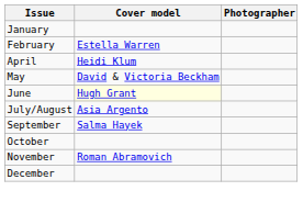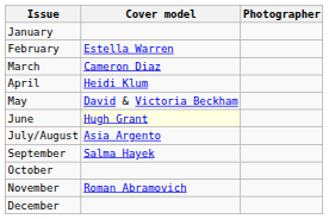 <table class="sortable wikitable">
 <tr>
 <th>Issue</th>
 <th>Cover model</th>
 <th>Photographer</th>
 </tr>
 <tr>
 <td>January</td>
 <td></td>
 <td></td>
 </tr>
 <tr>
 <td>February</td>
 <td><a href='#'>Estella Warren</a></td>
+<td></td>
+</tr>
+<tr>
+<td>March</td>
+<td><a href='#'>Cameron Diaz</a></td>
 <td></td>
 </tr>
 <tr>
 <td>April</td>
 <td><a href='#'>Heidi Klum</a></td>
 <td></td>
 </tr>
 <tr>
 <td>May</td>
 <td><a href='#'>David</a> & <a href='#'>Victoria Beckham</a></td>
 <td></td>
 </tr>
 <tr>
 <td>June</td>
 <td style="background: lightyellow;"><a href='#'>Hugh Grant</a></td>
 <td></td>
 </tr>
 <tr>
 <td>July/August</td>
 <td><a href='#'>Asia Argento</a></td>
 <td></td>
 </tr>
 <tr>
 <td>September</td>
 <td><a href='#'>Salma Hayek</a></td>
 <td></td>
 </tr>
 <tr>
 <td>October</td>
 <td></td>
 <td></td>
 </tr>
 <tr>
 <td>November</td>
 <td><a href='#'>Roman Abramovich</a></td>
 <td></td>
 </tr>
 <tr>
 <td>December</td>
 <td></td>
 <td></td>
 </tr>
 </table>
